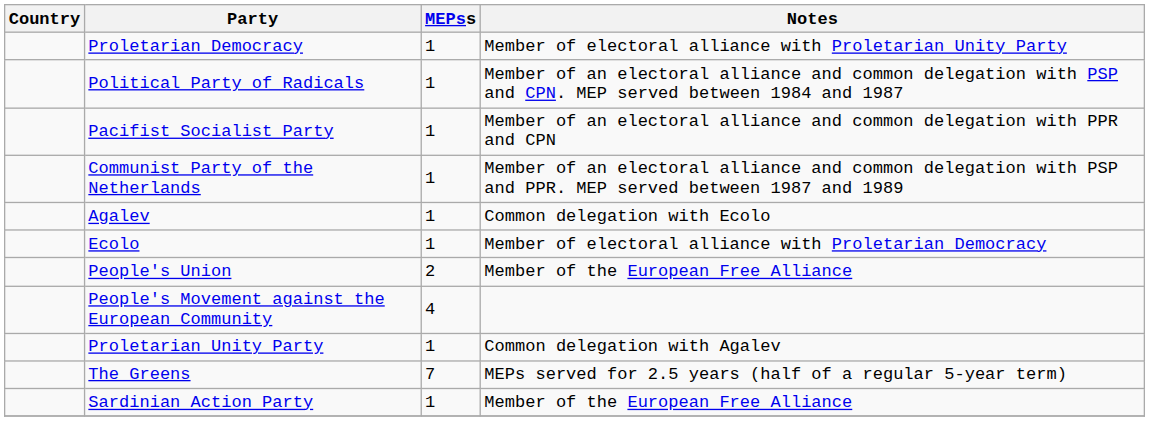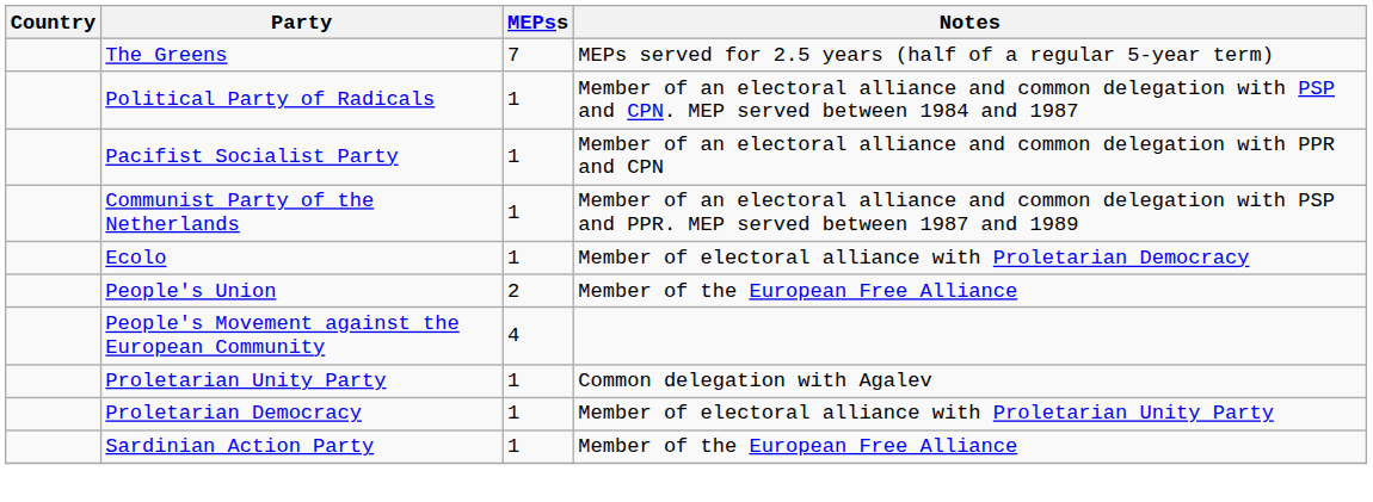 <table class="wikitable">
 <tr>
 <th>Country</th>
 <th>Party</th>
 <th><a href='#'>MEPs</a>s</th>
 <th>Notes</th>
 </tr>
 <tr>
 <td></td>
-<td><a href='#'>Proletarian Democracy</a></td>
-<td>1</td>
-<td>Member of electoral alliance with <a href='#'>Proletarian Unity Party</a></td>
+<td><a href='#'>The Greens</a></td>
+<td>7</td>
+<td>MEPs served for 2.5 years (half of a regular 5-year term)</td>
 </tr>
 <tr>
 <td></td>
 <td><a href='#'>Political Party of Radicals</a></td>
 <td>1</td>
 <td>Member of an electoral alliance and common delegation with <a href='#'>PSP</a> and <a href='#'>CPN</a>. MEP served between 1984 and 1987</td>
 </tr>
 <tr>
 <td></td>
 <td><a href='#'>Pacifist Socialist Party</a></td>
 <td>1</td>
 <td>Member of an electoral alliance and common delegation with PPR and CPN</td>
 </tr>
 <tr>
 <td></td>
 <td><a href='#'>Communist Party of the Netherlands</a></td>
 <td>1</td>
 <td>Member of an electoral alliance and common delegation with PSP and PPR. MEP served between 1987 and 1989</td>
-</tr>
-<tr>
-<td></td>
-<td><a href='#'>Agalev</a></td>
-<td>1</td>
-<td>Common delegation with Ecolo</td>
 </tr>
 <tr>
 <td></td>
 <td><a href='#'>Ecolo</a></td>
 <td>1</td>
 <td>Member of electoral alliance with <a href='#'>Proletarian Democracy</a></td>
 </tr>
 <tr>
 <td></td>
 <td><a href='#'>People's Union</a></td>
 <td>2</td>
 <td>Member of the <a href='#'>European Free Alliance</a></td>
 </tr>
 <tr>
 <td></td>
 <td><a href='#'>People's Movement against the European Community</a></td>
 <td>4</td>
 <td></td>
 </tr>
 <tr>
 <td></td>
 <td><a href='#'>Proletarian Unity Party</a></td>
 <td>1</td>
 <td>Common delegation with Agalev</td>
 </tr>
 <tr>
 <td></td>
-<td><a href='#'>The Greens</a></td>
-<td>7</td>
-<td>MEPs served for 2.5 years (half of a regular 5-year term)</td>
+<td><a href='#'>Proletarian Democracy</a></td>
+<td>1</td>
+<td>Member of electoral alliance with <a href='#'>Proletarian Unity Party</a></td>
 </tr>
 <tr>
 <td></td>
 <td><a href='#'>Sardinian Action Party</a></td>
 <td>1</td>
 <td>Member of the <a href='#'>European Free Alliance</a></td>
 </tr>
 <tr>
 </tr>
 </table>
